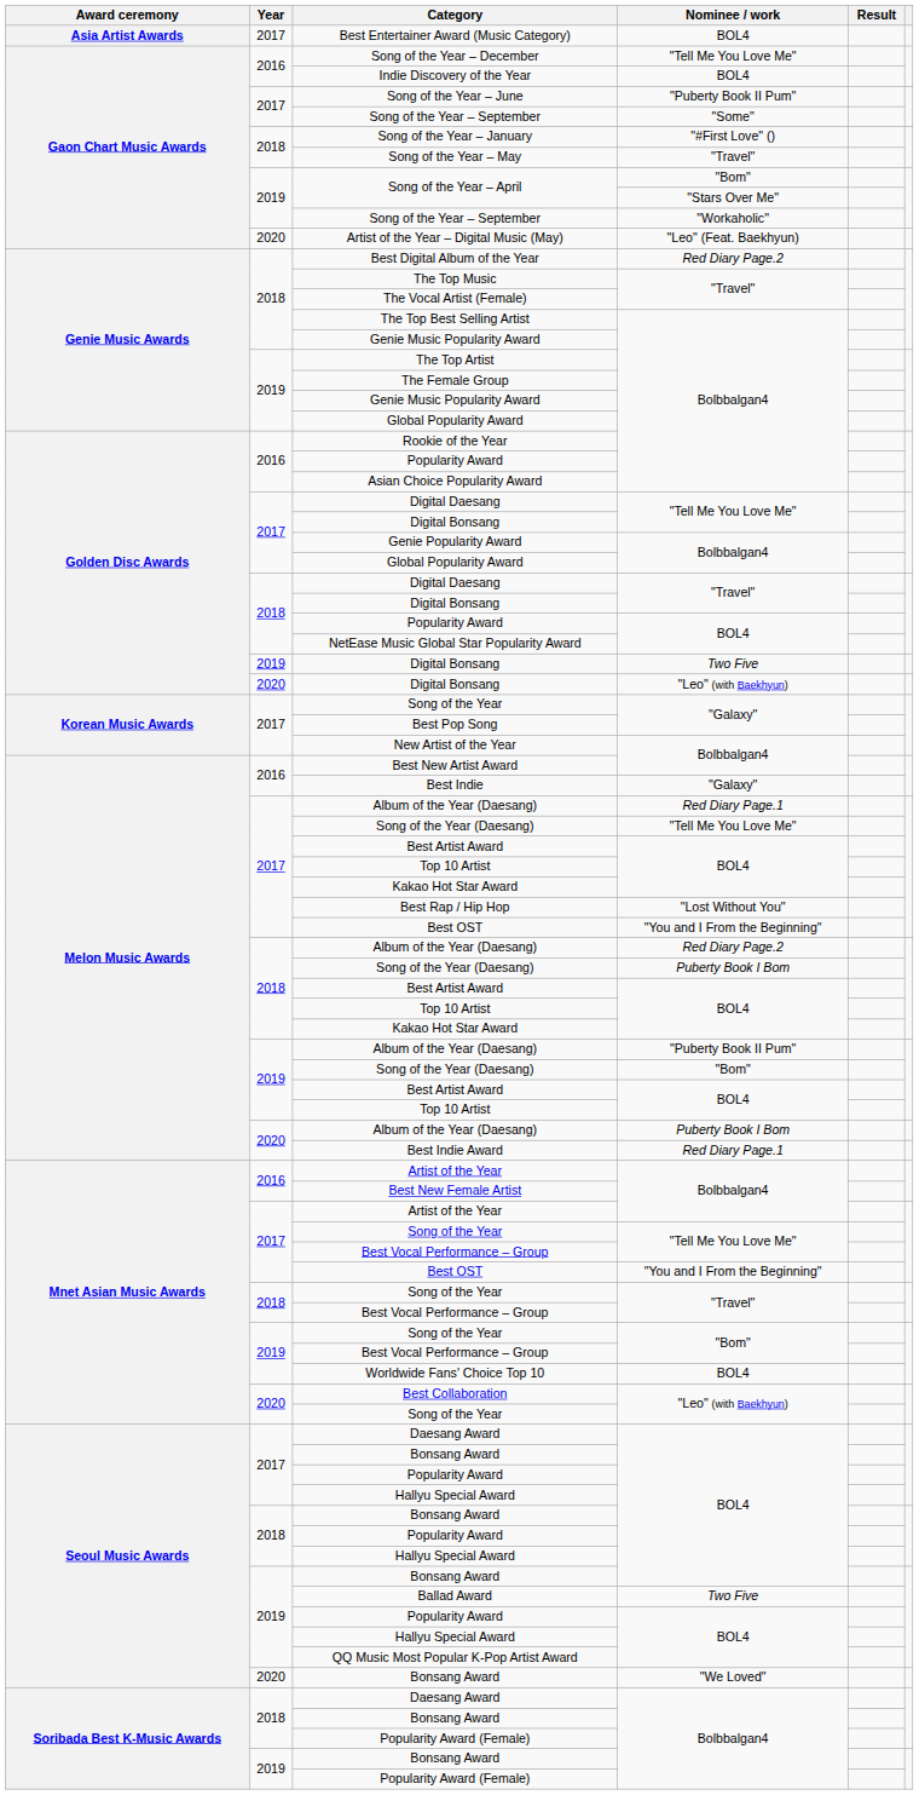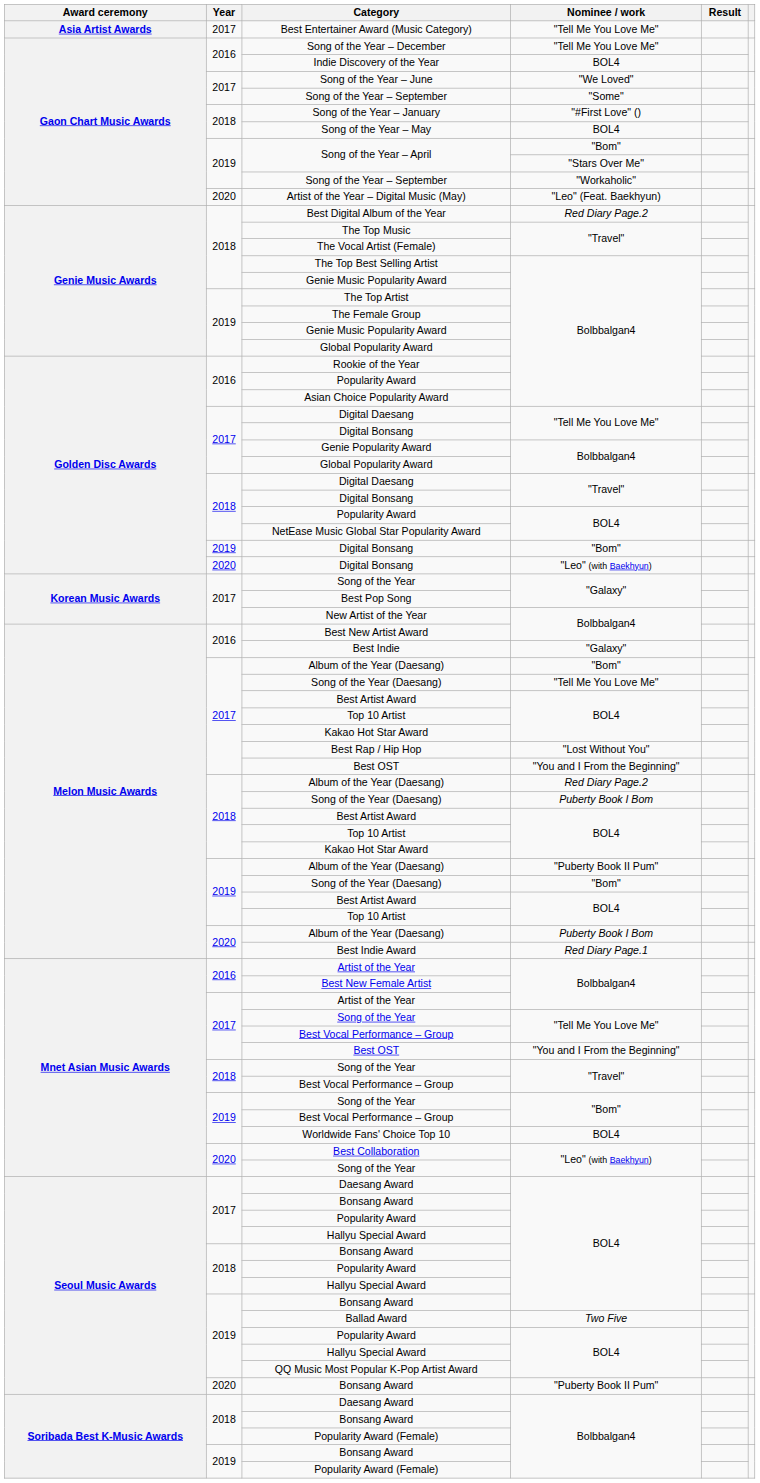 <table class="wikitable sortable plainrowheaders" style="text-align:center; width:90%">
 <tr>
 <th scope="col">Award ceremony</th>
 <th scope="col">Year</th>
 <th scope="col">Category</th>
 <th scope="col">Nominee / work</th>
 <th scope="col">Result</th>
 <th scope="col" class="unsortable"></th>
 </tr>
 <tr>
 <th scope="row"><a href='#'>Asia Artist Awards</a></th>
 <td>2017</td>
 <td>Best Entertainer Award (Music Category)</td>
-<td>BOL4</td>
+<td>"Tell Me You Love Me"</td>
 <td></td>
 <td></td>
 </tr>
 <tr>
 <th scope="row" rowspan="10"><a href='#'>Gaon Chart Music Awards</a></th>
 <td rowspan="2">2016</td>
 <td>Song of the Year – December</td>
 <td>"Tell Me You Love Me"</td>
 <td></td>
 <td rowspan="2"><br></td>
 </tr>
 <tr>
 <td>Indie Discovery of the Year</td>
 <td>BOL4</td>
 <td></td>
 </tr>
 <tr>
 <td rowspan="2">2017</td>
 <td>Song of the Year – June</td>
-<td>"Puberty Book II Pum"</td>
+<td>"We Loved"</td>
 <td></td>
 <td rowspan="2"></td>
 </tr>
 <tr>
 <td>Song of the Year – September</td>
 <td>"Some"</td>
 <td></td>
 </tr>
 <tr>
 <td rowspan="2">2018</td>
 <td>Song of the Year – January</td>
 <td>"#First Love" ()</td>
 <td></td>
 <td rowspan="2"></td>
 </tr>
 <tr>
 <td>Song of the Year – May</td>
-<td>"Travel"</td>
+<td>BOL4</td>
 <td></td>
 </tr>
 <tr>
 <td rowspan="3">2019</td>
 <td rowspan="2">Song of the Year – April</td>
 <td>"Bom"</td>
 <td></td>
 <td rowspan="3"></td>
 </tr>
 <tr>
 <td>"Stars Over Me"</td>
 <td></td>
 </tr>
 <tr>
 <td>Song of the Year – September</td>
 <td>"Workaholic"</td>
 <td></td>
 </tr>
 <tr>
 <td>2020</td>
 <td>Artist of the Year – Digital Music (May)</td>
 <td>"Leo" (Feat. Baekhyun)</td>
 <td></td>
 <td></td>
 </tr>
 <tr>
 <th scope="row" rowspan="9"><a href='#'>Genie Music Awards</a></th>
 <td rowspan="5">2018</td>
 <td>Best Digital Album of the Year</td>
 <td><em>Red Diary Page.2</em></td>
 <td></td>
 <td rowspan="5"></td>
 </tr>
 <tr>
 <td>The Top Music</td>
 <td rowspan="2">"Travel"</td>
 <td></td>
 </tr>
 <tr>
 <td>The Vocal Artist (Female)</td>
 <td></td>
 </tr>
 <tr>
 <td>The Top Best Selling Artist</td>
 <td rowspan="9">Bolbbalgan4</td>
 <td></td>
 </tr>
 <tr>
 <td>Genie Music Popularity Award</td>
 <td></td>
 </tr>
 <tr>
 <td rowspan="4">2019</td>
 <td>The Top Artist</td>
 <td></td>
 <td rowspan="4"></td>
 </tr>
 <tr>
 <td>The Female Group</td>
 <td></td>
 </tr>
 <tr>
 <td>Genie Music Popularity Award</td>
 <td></td>
 </tr>
 <tr>
 <td>Global Popularity Award</td>
 <td></td>
 </tr>
 <tr>
 <th scope="row" rowspan="13"><a href='#'>Golden Disc Awards</a></th>
 <td rowspan="3">2016</td>
 <td>Rookie of the Year</td>
 <td></td>
 <td rowspan="3"></td>
 </tr>
 <tr>
 <td>Popularity Award</td>
 <td></td>
 </tr>
 <tr>
 <td>Asian Choice Popularity Award</td>
 <td></td>
 </tr>
 <tr>
 <td rowspan="4"><a href='#'>2017</a></td>
 <td>Digital Daesang</td>
 <td rowspan="2">"Tell Me You Love Me"</td>
 <td></td>
 <td rowspan="4"></td>
 </tr>
 <tr>
 <td>Digital Bonsang</td>
 <td></td>
 </tr>
 <tr>
 <td>Genie Popularity Award</td>
 <td rowspan="2">Bolbbalgan4</td>
 <td></td>
 </tr>
 <tr>
 <td>Global Popularity Award</td>
 <td></td>
 </tr>
 <tr>
 <td rowspan="4"><a href='#'>2018</a></td>
 <td>Digital Daesang</td>
 <td rowspan="2">"Travel"</td>
 <td></td>
 <td rowspan="4"></td>
 </tr>
 <tr>
 <td>Digital Bonsang</td>
 <td></td>
 </tr>
 <tr>
 <td>Popularity Award</td>
 <td rowspan="2">BOL4</td>
 <td></td>
 </tr>
 <tr>
 <td>NetEase Music Global Star Popularity Award</td>
 <td></td>
 </tr>
 <tr>
 <td><a href='#'>2019</a></td>
 <td>Digital Bonsang</td>
-<td><em>Two Five</em></td>
+<td>"Bom"</td>
 <td></td>
 <td></td>
 </tr>
 <tr>
 <td><a href='#'>2020</a></td>
 <td>Digital Bonsang</td>
 <td>"Leo" <small>(with <a href='#'>Baekhyun</a>)</small></td>
 <td></td>
 <td></td>
 </tr>
 <tr>
 <th scope="row" rowspan="3"><a href='#'>Korean Music Awards</a></th>
 <td rowspan="3">2017</td>
 <td>Song of the Year</td>
 <td rowspan="2">"Galaxy"</td>
 <td></td>
 <td rowspan="3"><br></td>
 </tr>
 <tr>
 <td>Best Pop Song</td>
 <td></td>
 </tr>
 <tr>
 <td>New Artist of the Year</td>
 <td rowspan="2">Bolbbalgan4</td>
 <td></td>
 </tr>
 <tr>
 <th scope="row" rowspan="20"><a href='#'>Melon Music Awards</a></th>
 <td rowspan="2">2016</td>
 <td>Best New Artist Award</td>
 <td></td>
 <td rowspan="2"></td>
 </tr>
 <tr>
 <td>Best Indie</td>
 <td>"Galaxy"</td>
 <td></td>
 </tr>
 <tr>
 <td rowspan="7"><a href='#'>2017</a></td>
 <td>Album of the Year (Daesang)</td>
-<td><em>Red Diary Page.1</em></td>
+<td>"Bom"</td>
 <td></td>
 <td rowspan="7"></td>
 </tr>
 <tr>
 <td>Song of the Year (Daesang)</td>
 <td>"Tell Me You Love Me"</td>
 <td></td>
 </tr>
 <tr>
 <td>Best Artist Award</td>
 <td rowspan="3">BOL4</td>
 <td></td>
 </tr>
 <tr>
 <td>Top 10 Artist</td>
 <td></td>
 </tr>
 <tr>
 <td>Kakao Hot Star Award</td>
 <td></td>
 </tr>
 <tr>
 <td>Best Rap / Hip Hop</td>
 <td>"Lost Without You" </td>
 <td></td>
 </tr>
 <tr>
 <td>Best OST</td>
 <td>"You and I From the Beginning"</td>
 <td></td>
 </tr>
 <tr>
 <td rowspan="5"><a href='#'>2018</a></td>
 <td>Album of the Year (Daesang)</td>
 <td><em>Red Diary Page.2</em></td>
 <td></td>
 <td rowspan="5"></td>
 </tr>
 <tr>
 <td>Song of the Year (Daesang)</td>
 <td><em>Puberty Book I Bom</em></td>
 <td></td>
 </tr>
 <tr>
 <td>Best Artist Award</td>
 <td rowspan="3">BOL4</td>
 <td></td>
 </tr>
 <tr>
 <td>Top 10 Artist</td>
 <td></td>
 </tr>
 <tr>
 <td>Kakao Hot Star Award</td>
 <td></td>
 </tr>
 <tr>
 <td rowspan="4"><a href='#'>2019</a></td>
 <td>Album of the Year (Daesang)</td>
 <td>"Puberty Book II Pum"</td>
 <td></td>
 <td rowspan="4"></td>
 </tr>
 <tr>
 <td>Song of the Year (Daesang)</td>
 <td>"Bom"</td>
 <td></td>
 </tr>
 <tr>
 <td>Best Artist Award</td>
 <td rowspan="2">BOL4</td>
 <td></td>
 </tr>
 <tr>
 <td>Top 10 Artist</td>
 <td></td>
 </tr>
 <tr>
 <td rowspan="2"><a href='#'>2020</a></td>
 <td>Album of the Year (Daesang)</td>
 <td><em>Puberty Book I Bom</em></td>
 <td></td>
 <td></td>
 </tr>
 <tr>
 <td>Best Indie Award</td>
 <td><em>Red Diary Page.1</em></td>
 <td></td>
 <td></td>
 </tr>
 <tr>
 <th scope="row" rowspan="13"><a href='#'>Mnet Asian Music Awards</a></th>
 <td rowspan="2"><a href='#'>2016</a></td>
 <td><a href='#'>Artist of the Year</a></td>
 <td rowspan="3">Bolbbalgan4</td>
 <td></td>
 <td rowspan="2"></td>
 </tr>
 <tr>
 <td><a href='#'>Best New Female Artist</a></td>
 <td></td>
 </tr>
 <tr>
 <td rowspan="4"><a href='#'>2017</a></td>
 <td>Artist of the Year</td>
 <td></td>
 <td rowspan="4"></td>
 </tr>
 <tr>
 <td><a href='#'>Song of the Year</a></td>
 <td rowspan="2">"Tell Me You Love Me"</td>
 <td></td>
 </tr>
 <tr>
 <td><a href='#'>Best Vocal Performance – Group</a></td>
 <td></td>
 </tr>
 <tr>
 <td><a href='#'>Best OST</a></td>
 <td>"You and I From the Beginning"</td>
 <td></td>
 </tr>
 <tr>
 <td rowspan="2"><a href='#'>2018</a></td>
 <td>Song of the Year</td>
 <td rowspan="2">"Travel"</td>
 <td></td>
 <td rowspan="2"><br></td>
 </tr>
 <tr>
 <td>Best Vocal Performance – Group</td>
 <td></td>
 </tr>
 <tr>
 <td rowspan="3"><a href='#'>2019</a></td>
 <td>Song of the Year</td>
 <td rowspan="2">"Bom"</td>
 <td></td>
 <td rowspan="3"></td>
 </tr>
 <tr>
 <td>Best Vocal Performance – Group</td>
 <td></td>
 </tr>
 <tr>
 <td>Worldwide Fans' Choice Top 10</td>
 <td>BOL4</td>
 <td></td>
 </tr>
 <tr>
 <td rowspan="2"><a href='#'>2020</a></td>
 <td><a href='#'>Best Collaboration</a></td>
 <td rowspan="2">"Leo" <small>(with <a href='#'>Baekhyun</a>)</small></td>
 <td></td>
 <td rowspan="2" align="center"></td>
 </tr>
 <tr>
 <td>Song of the Year</td>
 <td></td>
 </tr>
 <tr>
 <th scope="row" rowspan="13"><a href='#'>Seoul Music Awards</a></th>
 <td rowspan="4">2017</td>
 <td>Daesang Award</td>
 <td rowspan="8">BOL4</td>
 <td></td>
 <td rowspan="4"></td>
 </tr>
 <tr>
 <td>Bonsang Award</td>
 <td></td>
 </tr>
 <tr>
 <td>Popularity Award</td>
 <td></td>
 </tr>
 <tr>
 <td>Hallyu Special Award</td>
 <td></td>
 </tr>
 <tr>
 <td rowspan="3">2018</td>
 <td>Bonsang Award</td>
 <td></td>
 <td rowspan="3"></td>
 </tr>
 <tr>
 <td>Popularity Award</td>
 <td></td>
 </tr>
 <tr>
 <td>Hallyu Special Award</td>
 <td></td>
 </tr>
 <tr>
 <td rowspan="5">2019</td>
 <td>Bonsang Award</td>
 <td></td>
 <td rowspan="5"><br></td>
 </tr>
 <tr>
 <td>Ballad Award</td>
 <td><em>Two Five</em></td>
 <td></td>
 </tr>
 <tr>
 <td>Popularity Award</td>
 <td rowspan="3">BOL4</td>
 <td></td>
 </tr>
 <tr>
 <td>Hallyu Special Award</td>
 <td></td>
 </tr>
 <tr>
 <td>QQ Music Most Popular K-Pop Artist Award</td>
 <td></td>
 </tr>
 <tr>
 <td>2020</td>
 <td>Bonsang Award</td>
-<td>"We Loved"</td>
+<td>"Puberty Book II Pum"</td>
 <td></td>
 <td></td>
 </tr>
 <tr>
 <th scope="row" rowspan="5"><a href='#'>Soribada Best K-Music Awards</a></th>
 <td rowspan="3">2018</td>
 <td>Daesang Award</td>
 <td rowspan="5">Bolbbalgan4</td>
 <td></td>
 <td rowspan="3"></td>
 </tr>
 <tr>
 <td>Bonsang Award</td>
 <td></td>
 </tr>
 <tr>
 <td>Popularity Award (Female)</td>
 <td></td>
 </tr>
 <tr>
 <td rowspan="2">2019</td>
 <td>Bonsang Award</td>
 <td></td>
 <td rowspan="2"></td>
 </tr>
 <tr>
 <td>Popularity Award (Female)</td>
 <td></td>
 </tr>
 </table>
